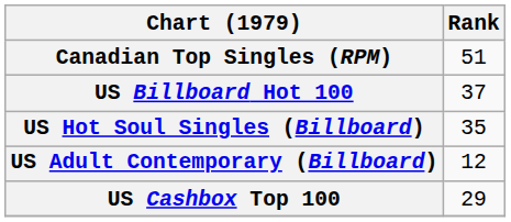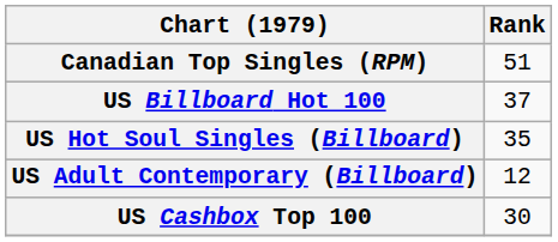 <table class="wikitable sortable plainrowheaders" style="text-align:center">
 <tr>
 <th scope="col">Chart (1979)</th>
 <th scope="col">Rank</th>
 </tr>
 <tr>
 <th scope="row">Canadian Top Singles (<em>RPM</em>)</th>
 <td align="center">51</td>
 </tr>
 <tr>
 <th scope="row">US <a href='#'><em>Billboard</em> Hot 100</a></th>
 <td align="center">37</td>
 </tr>
 <tr>
 <th scope="row">US <a href='#'>Hot Soul Singles</a> (<em><a href='#'>Billboard</a></em>)</th>
 <td align="center">35</td>
 </tr>
 <tr>
 <th scope="row">US <a href='#'>Adult Contemporary</a> (<em><a href='#'>Billboard</a></em>)</th>
 <td align="center">12</td>
 </tr>
 <tr>
 <th scope="row">US <em><a href='#'>Cashbox</a></em> Top 100</th>
-<td style="text-align:center;">29</td>
+<td style="text-align:center;">30</td>
 </tr>
 <tr>
 </tr>
 </table>
